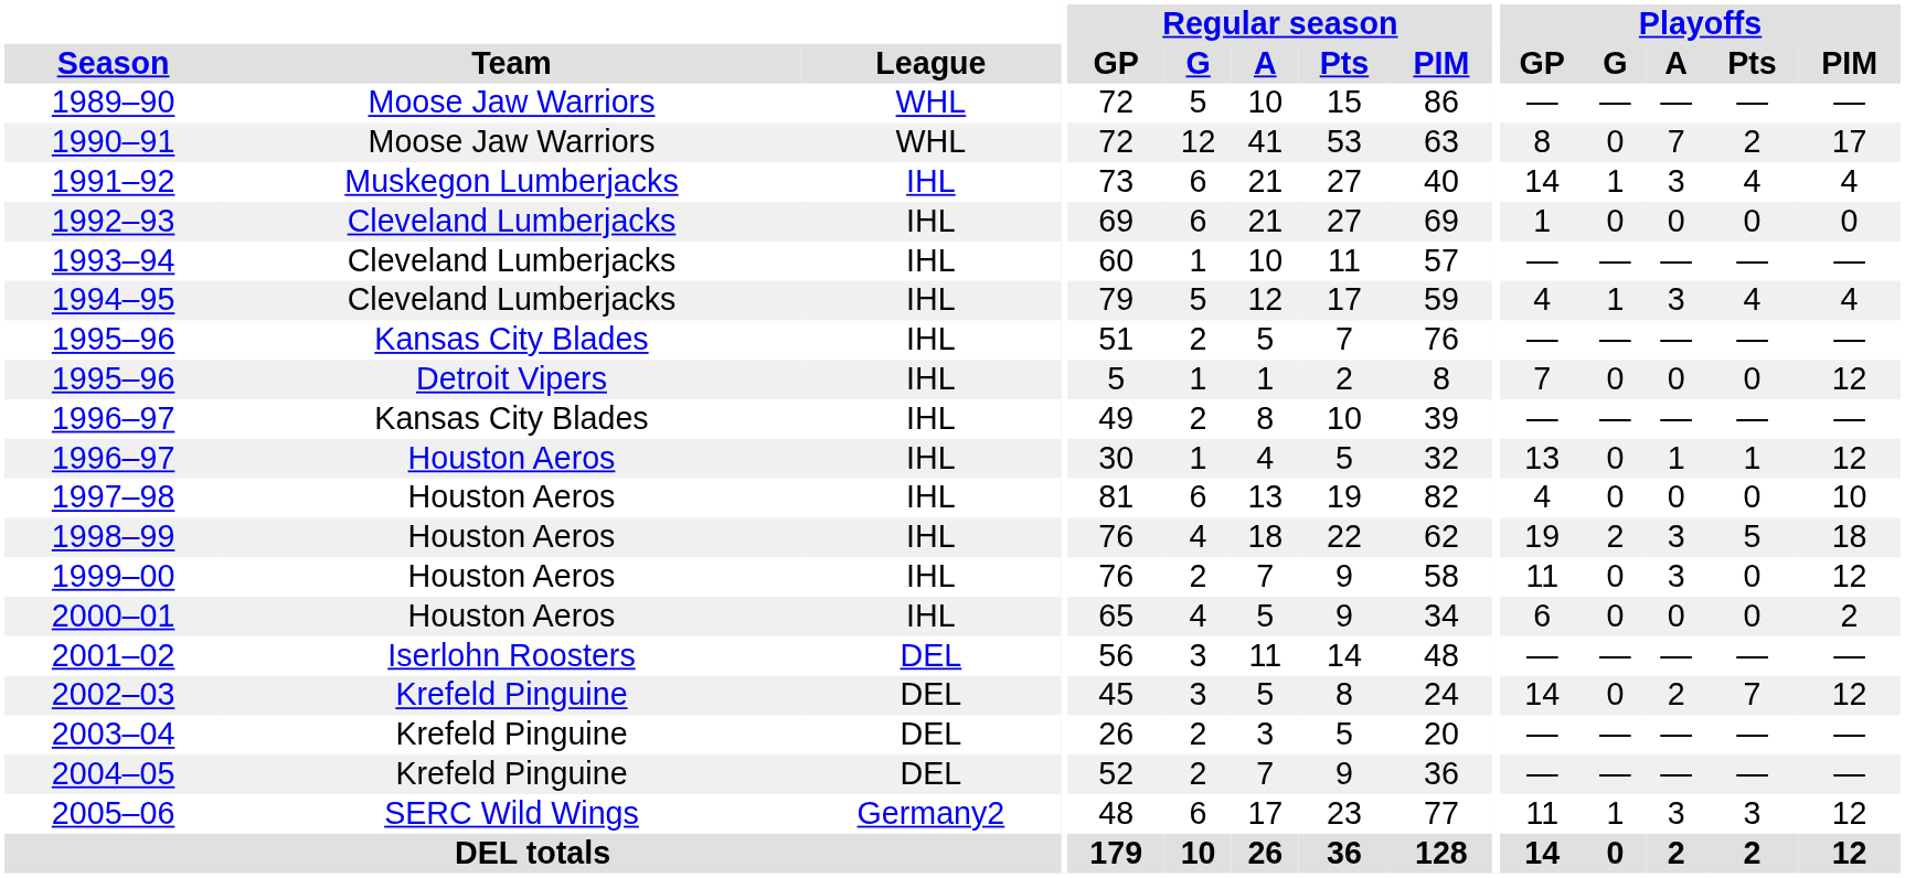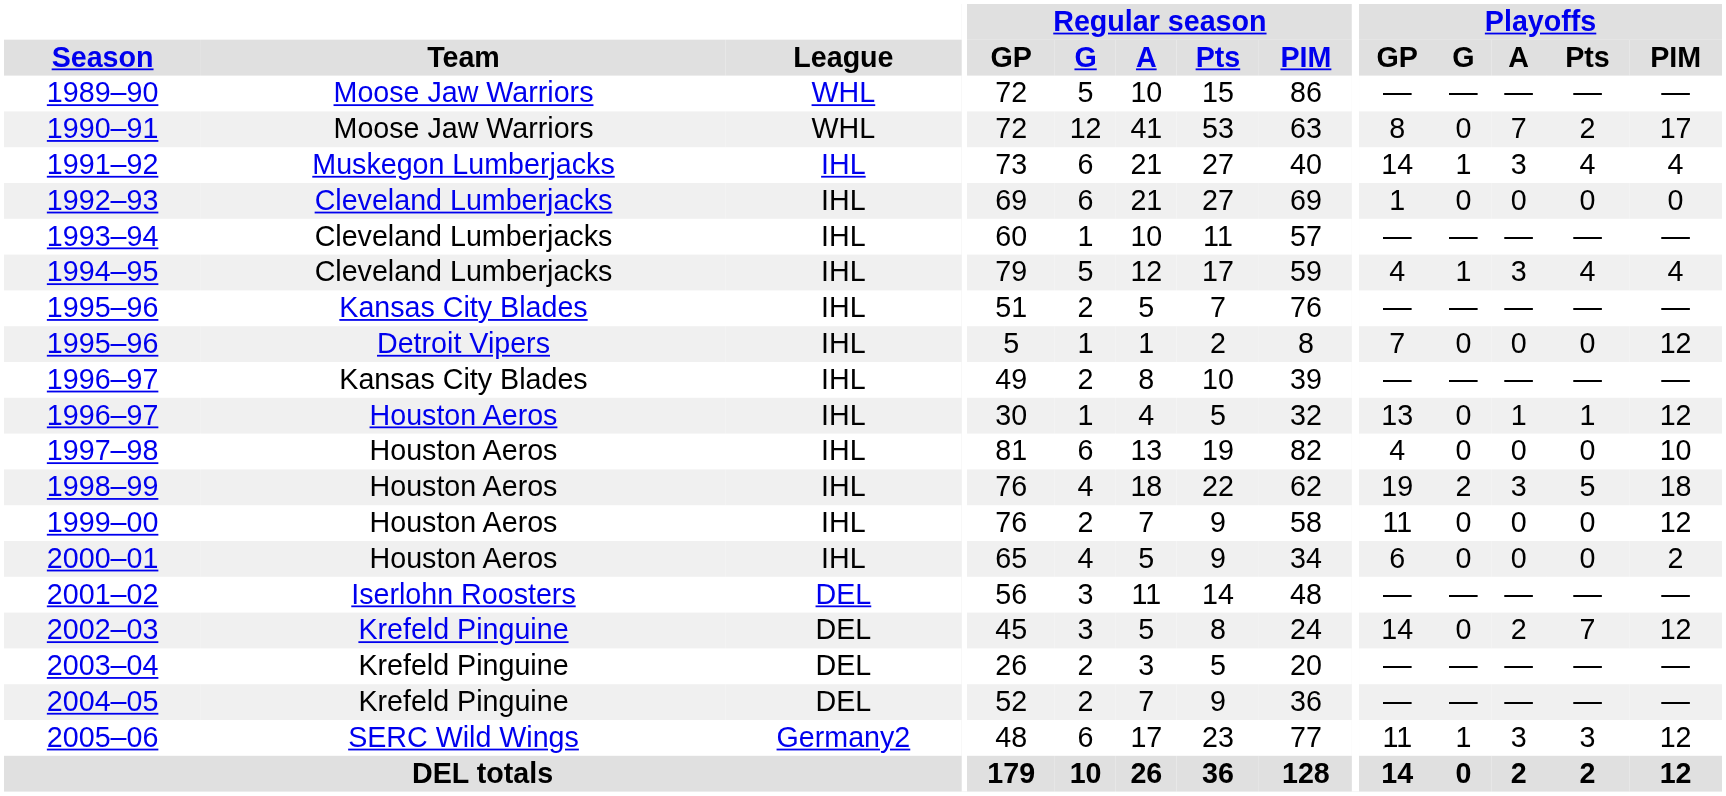 <table border="0" cellpadding="1" cellspacing="0" style="text-align:center; width:60em">
 <tr bgcolor="#e0e0e0">
 <th colspan="3" bgcolor="#ffffff"></th>
 <th rowspan="99" bgcolor="#ffffff"></th>
 <th colspan="5"><a href='#'>Regular season</a></th>
 <th rowspan="99" bgcolor="#ffffff"></th>
 <th colspan="5"><a href='#'>Playoffs</a></th>
 </tr>
 <tr bgcolor="#e0e0e0">
 <th><a href='#'>Season</a></th>
 <th>Team</th>
 <th>League</th>
 <th>GP</th>
 <th><a href='#'>G</a></th>
 <th><a href='#'>A</a></th>
 <th><a href='#'>Pts</a></th>
 <th><a href='#'>PIM</a></th>
 <th>GP</th>
 <th>G</th>
 <th>A</th>
 <th>Pts</th>
 <th>PIM</th>
 </tr>
 <tr>
 <td><a href='#'>1989–90</a></td>
 <td><a href='#'>Moose Jaw Warriors</a></td>
 <td><a href='#'>WHL</a></td>
 <td>72</td>
 <td>5</td>
 <td>10</td>
 <td>15</td>
 <td>86</td>
 <td>—</td>
 <td>—</td>
 <td>—</td>
 <td>—</td>
 <td>—</td>
 </tr>
 <tr bgcolor="#f0f0f0">
 <td><a href='#'>1990–91</a></td>
 <td>Moose Jaw Warriors</td>
 <td>WHL</td>
 <td>72</td>
 <td>12</td>
 <td>41</td>
 <td>53</td>
 <td>63</td>
 <td>8</td>
 <td>0</td>
 <td>7</td>
 <td>2</td>
 <td>17</td>
 </tr>
 <tr>
 <td><a href='#'>1991–92</a></td>
 <td><a href='#'>Muskegon Lumberjacks</a></td>
 <td><a href='#'>IHL</a></td>
 <td>73</td>
 <td>6</td>
 <td>21</td>
 <td>27</td>
 <td>40</td>
 <td>14</td>
 <td>1</td>
 <td>3</td>
 <td>4</td>
 <td>4</td>
 </tr>
 <tr bgcolor="#f0f0f0">
 <td><a href='#'>1992–93</a></td>
 <td><a href='#'>Cleveland Lumberjacks</a></td>
 <td>IHL</td>
 <td>69</td>
 <td>6</td>
 <td>21</td>
 <td>27</td>
 <td>69</td>
 <td>1</td>
 <td>0</td>
 <td>0</td>
 <td>0</td>
 <td>0</td>
 </tr>
 <tr>
 <td><a href='#'>1993–94</a></td>
 <td>Cleveland Lumberjacks</td>
 <td>IHL</td>
 <td>60</td>
 <td>1</td>
 <td>10</td>
 <td>11</td>
 <td>57</td>
 <td>—</td>
 <td>—</td>
 <td>—</td>
 <td>—</td>
 <td>—</td>
 </tr>
 <tr bgcolor="#f0f0f0">
 <td><a href='#'>1994–95</a></td>
 <td>Cleveland Lumberjacks</td>
 <td>IHL</td>
 <td>79</td>
 <td>5</td>
 <td>12</td>
 <td>17</td>
 <td>59</td>
 <td>4</td>
 <td>1</td>
 <td>3</td>
 <td>4</td>
 <td>4</td>
 </tr>
 <tr>
 <td><a href='#'>1995–96</a></td>
 <td><a href='#'>Kansas City Blades</a></td>
 <td>IHL</td>
 <td>51</td>
 <td>2</td>
 <td>5</td>
 <td>7</td>
 <td>76</td>
 <td>—</td>
 <td>—</td>
 <td>—</td>
 <td>—</td>
 <td>—</td>
 </tr>
 <tr bgcolor="#f0f0f0">
 <td><a href='#'>1995–96</a></td>
 <td><a href='#'>Detroit Vipers</a></td>
 <td>IHL</td>
 <td>5</td>
 <td>1</td>
 <td>1</td>
 <td>2</td>
 <td>8</td>
 <td>7</td>
 <td>0</td>
 <td>0</td>
 <td>0</td>
 <td>12</td>
 </tr>
 <tr>
 <td><a href='#'>1996–97</a></td>
 <td>Kansas City Blades</td>
 <td>IHL</td>
 <td>49</td>
 <td>2</td>
 <td>8</td>
 <td>10</td>
 <td>39</td>
 <td>—</td>
 <td>—</td>
 <td>—</td>
 <td>—</td>
 <td>—</td>
 </tr>
 <tr bgcolor="#f0f0f0">
 <td><a href='#'>1996–97</a></td>
 <td><a href='#'>Houston Aeros</a></td>
 <td>IHL</td>
 <td>30</td>
 <td>1</td>
 <td>4</td>
 <td>5</td>
 <td>32</td>
 <td>13</td>
 <td>0</td>
 <td>1</td>
 <td>1</td>
 <td>12</td>
 </tr>
 <tr>
 <td><a href='#'>1997–98</a></td>
 <td>Houston Aeros</td>
 <td>IHL</td>
 <td>81</td>
 <td>6</td>
 <td>13</td>
 <td>19</td>
 <td>82</td>
 <td>4</td>
 <td>0</td>
 <td>0</td>
 <td>0</td>
 <td>10</td>
 </tr>
 <tr bgcolor="#f0f0f0">
 <td><a href='#'>1998–99</a></td>
 <td>Houston Aeros</td>
 <td>IHL</td>
 <td>76</td>
 <td>4</td>
 <td>18</td>
 <td>22</td>
 <td>62</td>
 <td>19</td>
 <td>2</td>
 <td>3</td>
 <td>5</td>
 <td>18</td>
 </tr>
 <tr>
 <td><a href='#'>1999–00</a></td>
 <td>Houston Aeros</td>
 <td>IHL</td>
 <td>76</td>
 <td>2</td>
 <td>7</td>
 <td>9</td>
 <td>58</td>
 <td>11</td>
 <td>0</td>
-<td>3</td>
+<td>0</td>
 <td>0</td>
 <td>12</td>
 </tr>
 <tr bgcolor="#f0f0f0">
 <td><a href='#'>2000–01</a></td>
 <td>Houston Aeros</td>
 <td>IHL</td>
 <td>65</td>
 <td>4</td>
 <td>5</td>
 <td>9</td>
 <td>34</td>
 <td>6</td>
 <td>0</td>
 <td>0</td>
 <td>0</td>
 <td>2</td>
 </tr>
 <tr>
 <td><a href='#'>2001–02</a></td>
 <td><a href='#'>Iserlohn Roosters</a></td>
 <td><a href='#'>DEL</a></td>
 <td>56</td>
 <td>3</td>
 <td>11</td>
 <td>14</td>
 <td>48</td>
 <td>—</td>
 <td>—</td>
 <td>—</td>
 <td>—</td>
 <td>—</td>
 </tr>
 <tr bgcolor="#f0f0f0">
 <td><a href='#'>2002–03</a></td>
 <td><a href='#'>Krefeld Pinguine</a></td>
 <td>DEL</td>
 <td>45</td>
 <td>3</td>
 <td>5</td>
 <td>8</td>
 <td>24</td>
 <td>14</td>
 <td>0</td>
 <td>2</td>
 <td>7</td>
 <td>12</td>
 </tr>
 <tr>
 <td><a href='#'>2003–04</a></td>
 <td>Krefeld Pinguine</td>
 <td>DEL</td>
 <td>26</td>
 <td>2</td>
 <td>3</td>
 <td>5</td>
 <td>20</td>
 <td>—</td>
 <td>—</td>
 <td>—</td>
 <td>—</td>
 <td>—</td>
 </tr>
 <tr bgcolor="#f0f0f0">
 <td><a href='#'>2004–05</a></td>
 <td>Krefeld Pinguine</td>
 <td>DEL</td>
 <td>52</td>
 <td>2</td>
 <td>7</td>
 <td>9</td>
 <td>36</td>
 <td>—</td>
 <td>—</td>
 <td>—</td>
 <td>—</td>
 <td>—</td>
 </tr>
 <tr>
 <td><a href='#'>2005–06</a></td>
 <td><a href='#'>SERC Wild Wings</a></td>
 <td><a href='#'>Germany2</a></td>
 <td>48</td>
 <td>6</td>
 <td>17</td>
 <td>23</td>
 <td>77</td>
 <td>11</td>
 <td>1</td>
 <td>3</td>
 <td>3</td>
 <td>12</td>
 </tr>
 <tr>
 </tr>
 <tr ALIGN="center" bgcolor="#e0e0e0">
 <th colspan="3">DEL totals</th>
 <th ALIGN="center">179</th>
 <th ALIGN="center">10</th>
 <th ALIGN="center">26</th>
 <th ALIGN="center">36</th>
 <th ALIGN="center">128</th>
 <th ALIGN="center">14</th>
 <th ALIGN="center">0</th>
 <th ALIGN="center">2</th>
 <th ALIGN="center">2</th>
 <th ALIGN="center">12</th>
 </tr>
 </table>
